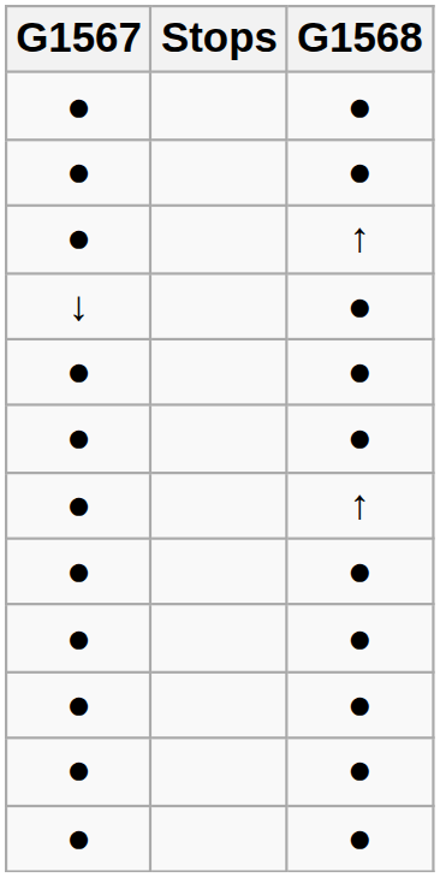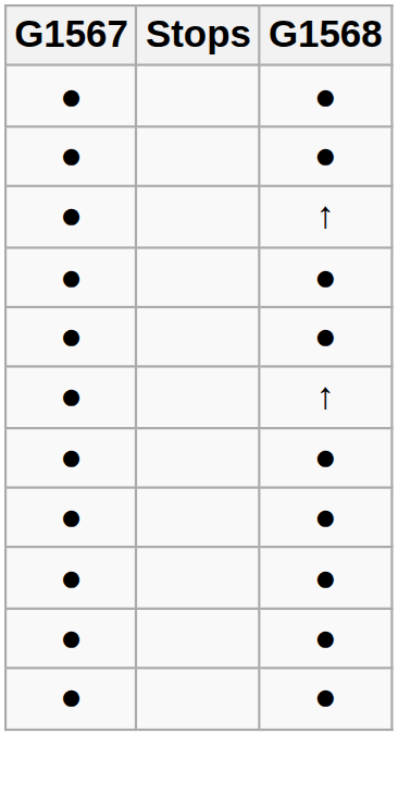 <table class="wikitable" style="text-align: center">
 <tr>
 <th>G1567</th>
 <th>Stops</th>
 <th>G1568</th>
 </tr>
 <tr>
 <td>●</td>
 <td></td>
 <td>●</td>
 </tr>
 <tr>
 <td>●</td>
 <td></td>
 <td>●</td>
 </tr>
 <tr>
 <td>●</td>
 <td></td>
 <td>↑</td>
-</tr>
-<tr>
-<td>↓</td>
-<td></td>
-<td>●</td>
 </tr>
 <tr>
 <td>●</td>
 <td></td>
 <td>●</td>
 </tr>
 <tr>
 <td>●</td>
 <td></td>
 <td>●</td>
 </tr>
 <tr>
 <td>●</td>
 <td></td>
 <td>↑</td>
 </tr>
 <tr>
 <td>●</td>
 <td></td>
 <td>●</td>
 </tr>
 <tr>
 <td>●</td>
 <td></td>
 <td>●</td>
 </tr>
 <tr>
 <td>●</td>
 <td></td>
 <td>●</td>
 </tr>
 <tr>
 <td>●</td>
 <td></td>
 <td>●</td>
 </tr>
 <tr>
 <td>●</td>
 <td></td>
 <td>●</td>
 </tr>
 </table>
